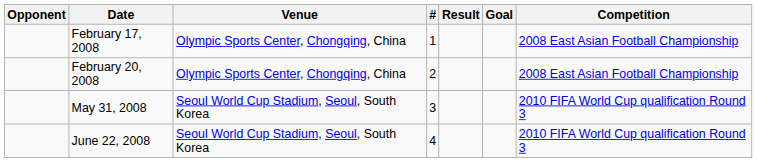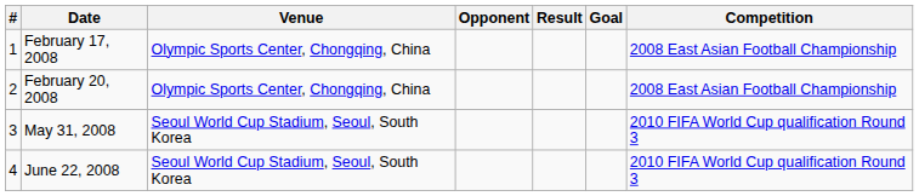 <table class="wikitable collapsible collapsed" style="font-size:90%">
 <tr>
-<th>Opponent</th>
+<th>#</th>
 <th>Date</th>
 <th>Venue</th>
-<th>#</th>
+<th>Opponent</th>
 <th>Result</th>
 <th>Goal</th>
 <th>Competition</th>
 </tr>
 <tr>
-<td></td>
+<td>1</td>
 <td>February 17, 2008</td>
 <td><a href='#'>Olympic Sports Center</a>, <a href='#'>Chongqing</a>, China</td>
-<td>1</td>
+<td></td>
 <td></td>
 <td></td>
 <td><a href='#'>2008 East Asian Football Championship</a></td>
 </tr>
 <tr>
-<td></td>
+<td>2</td>
 <td>February 20, 2008</td>
 <td><a href='#'>Olympic Sports Center</a>, <a href='#'>Chongqing</a>, China</td>
-<td>2</td>
+<td></td>
 <td></td>
 <td></td>
 <td><a href='#'>2008 East Asian Football Championship</a></td>
 </tr>
 <tr>
-<td></td>
+<td>3</td>
 <td>May 31, 2008</td>
 <td><a href='#'>Seoul World Cup Stadium</a>, <a href='#'>Seoul</a>, South Korea</td>
-<td>3</td>
+<td></td>
 <td></td>
 <td></td>
 <td><a href='#'>2010 FIFA World Cup qualification Round 3</a></td>
 </tr>
 <tr>
-<td></td>
+<td>4</td>
 <td>June 22, 2008</td>
 <td><a href='#'>Seoul World Cup Stadium</a>, <a href='#'>Seoul</a>, South Korea</td>
-<td>4</td>
+<td></td>
 <td></td>
 <td></td>
 <td><a href='#'>2010 FIFA World Cup qualification Round 3</a></td>
 </tr>
 </table>
